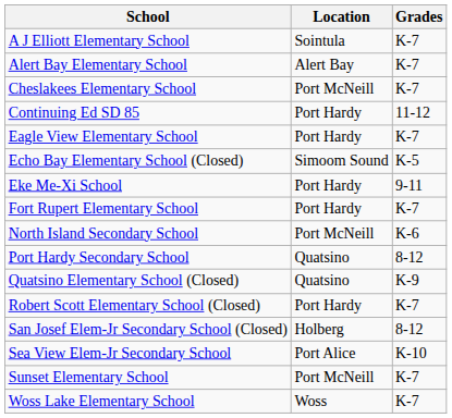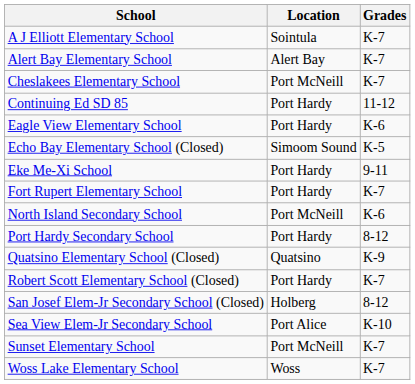 <table class="wikitable">
 <tr>
 <th>School</th>
 <th>Location</th>
 <th>Grades</th>
 </tr>
 <tr>
 <td><a href='#'>A J Elliott Elementary School</a></td>
 <td>Sointula</td>
 <td>K-7</td>
 </tr>
 <tr>
 <td><a href='#'>Alert Bay Elementary School</a></td>
 <td>Alert Bay</td>
 <td>K-7</td>
 </tr>
 <tr>
 <td><a href='#'>Cheslakees Elementary School</a></td>
 <td>Port McNeill</td>
 <td>K-7</td>
 </tr>
 <tr>
 <td><a href='#'>Continuing Ed SD 85</a></td>
 <td>Port Hardy</td>
 <td>11-12</td>
 </tr>
 <tr>
 <td><a href='#'>Eagle View Elementary School</a></td>
 <td>Port Hardy</td>
-<td>K-7</td>
+<td>K-6</td>
 </tr>
 <tr>
 <td><a href='#'>Echo Bay Elementary School</a> (Closed)</td>
 <td>Simoom Sound</td>
 <td>K-5</td>
 </tr>
 <tr>
 <td><a href='#'>Eke Me-Xi School</a></td>
 <td>Port Hardy</td>
 <td>9-11</td>
 </tr>
 <tr>
 <td><a href='#'>Fort Rupert Elementary School</a></td>
 <td>Port Hardy</td>
 <td>K-7</td>
 </tr>
 <tr>
 <td><a href='#'>North Island Secondary School</a></td>
 <td>Port McNeill</td>
 <td>K-6</td>
 </tr>
 <tr>
 <td><a href='#'>Port Hardy Secondary School</a></td>
-<td>Quatsino</td>
+<td>Port Hardy</td>
 <td>8-12</td>
 </tr>
 <tr>
 <td><a href='#'>Quatsino Elementary School</a> (Closed)</td>
 <td>Quatsino</td>
 <td>K-9</td>
 </tr>
 <tr>
 <td><a href='#'>Robert Scott Elementary School</a> (Closed)</td>
 <td>Port Hardy</td>
 <td>K-7</td>
 </tr>
 <tr>
 <td><a href='#'>San Josef Elem-Jr Secondary School</a> (Closed)</td>
 <td>Holberg</td>
 <td>8-12</td>
 </tr>
 <tr>
 <td><a href='#'>Sea View Elem-Jr Secondary School</a></td>
 <td>Port Alice</td>
 <td>K-10</td>
 </tr>
 <tr>
 <td><a href='#'>Sunset Elementary School</a></td>
 <td>Port McNeill</td>
 <td>K-7</td>
 </tr>
 <tr>
 <td><a href='#'>Woss Lake Elementary School</a></td>
 <td>Woss</td>
 <td>K-7</td>
 </tr>
 </table>
